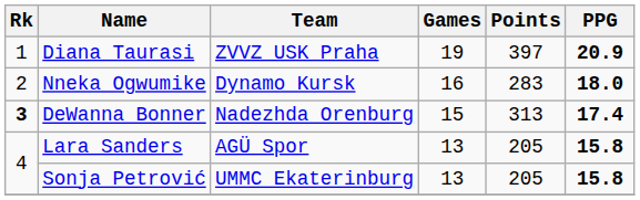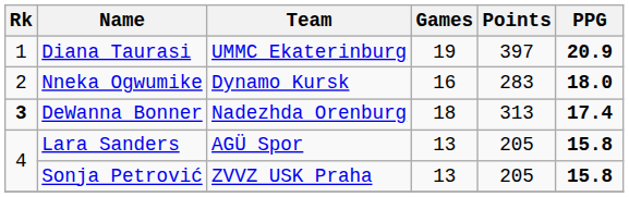 <table class="wikitable" style="text-align: center;">
 <tr>
 <th>Rk</th>
 <th>Name</th>
 <th>Team</th>
 <th>Games</th>
 <th>Points</th>
 <th width=40>PPG</th>
 </tr>
 <tr>
 <td>1</td>
 <td align="left"> <a href='#'>Diana Taurasi</a></td>
-<td align="left"> <a href='#'>ZVVZ USK Praha</a></td>
+<td align="left"> <a href='#'>UMMC Ekaterinburg</a></td>
 <td>19</td>
 <td>397</td>
 <td><strong>20.9</strong></td>
 </tr>
 <tr>
 <td>2</td>
 <td align="left"> <a href='#'>Nneka Ogwumike</a></td>
 <td align="left"> <a href='#'>Dynamo Kursk</a></td>
 <td>16</td>
 <td>283</td>
 <td><strong>18.0</strong></td>
 </tr>
 <tr>
 <td><strong>3</strong></td>
 <td align="left"> <a href='#'>DeWanna Bonner</a></td>
 <td align="left"> <a href='#'>Nadezhda Orenburg</a></td>
-<td>15</td>
+<td>18</td>
 <td>313</td>
 <td><strong>17.4</strong></td>
 </tr>
 <tr>
 <td rowspan=2>4</td>
 <td align="left"> <a href='#'>Lara Sanders</a></td>
 <td align="left"> <a href='#'>AGÜ Spor</a></td>
 <td>13</td>
 <td>205</td>
 <td><strong>15.8</strong></td>
 </tr>
 <tr>
 <td align="left"> <a href='#'>Sonja Petrović</a></td>
-<td align="left"> <a href='#'>UMMC Ekaterinburg</a></td>
+<td align="left"> <a href='#'>ZVVZ USK Praha</a></td>
 <td>13</td>
 <td>205</td>
 <td><strong>15.8</strong></td>
 </tr>
 <tr>
 </tr>
 </table>
